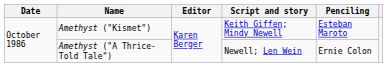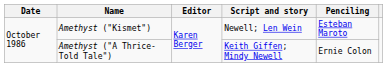 <table class="wikitable">
 <tr>
 <th>Date</th>
 <th>Name</th>
 <th>Editor</th>
 <th>Script and story</th>
 <th>Penciling</th>
 <th></th>
 </tr>
 <tr>
 <td rowspan="2">October 1986</td>
 <td><em>Amethyst</em> ("Kismet")</td>
 <td rowspan="2"><a href='#'>Karen Berger</a></td>
-<td><a href='#'>Keith Giffen</a>; <a href='#'>Mindy Newell</a></td>
+<td>Newell; <a href='#'>Len Wein</a></td>
 <td><a href='#'>Esteban Maroto</a></td>
 <td rowspan="2"></td>
 </tr>
 <tr>
 <td><em>Amethyst</em> ("A Thrice-Told Tale")</td>
-<td>Newell; <a href='#'>Len Wein</a></td>
+<td><a href='#'>Keith Giffen</a>; <a href='#'>Mindy Newell</a></td>
 <td>Ernie Colon</td>
 </tr>
 </table>
